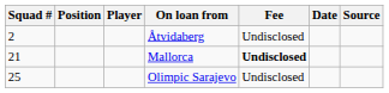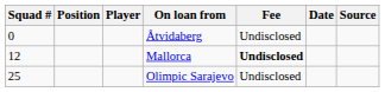 <table class="wikitable sortable" style="text-align:center; font-size:95%; text-align:left">
 <tr>
 <th><strong>Squad #</strong></th>
 <th><strong>Position</strong></th>
 <th><strong>Player</strong></th>
 <th><strong>On loan from</strong></th>
 <th><strong>Fee</strong></th>
 <th><strong>Date</strong></th>
 <th><strong>Source</strong></th>
 </tr>
 <tr>
-<td>2</td>
+<td>0</td>
 <td></td>
 <td></td>
 <td> <a href='#'>Åtvidaberg</a></td>
 <td>Undisclosed</td>
 <td></td>
 <td></td>
 </tr>
 <tr>
-<td>21</td>
+<td>12</td>
 <td></td>
 <td></td>
 <td> <a href='#'>Mallorca</a></td>
 <td><strong>Undisclosed</strong></td>
 <td></td>
 <td></td>
 </tr>
 <tr>
 <td>25</td>
 <td></td>
 <td></td>
 <td> <a href='#'>Olimpic Sarajevo</a></td>
 <td>Undisclosed</td>
 <td></td>
 <td></td>
 </tr>
 </table>
